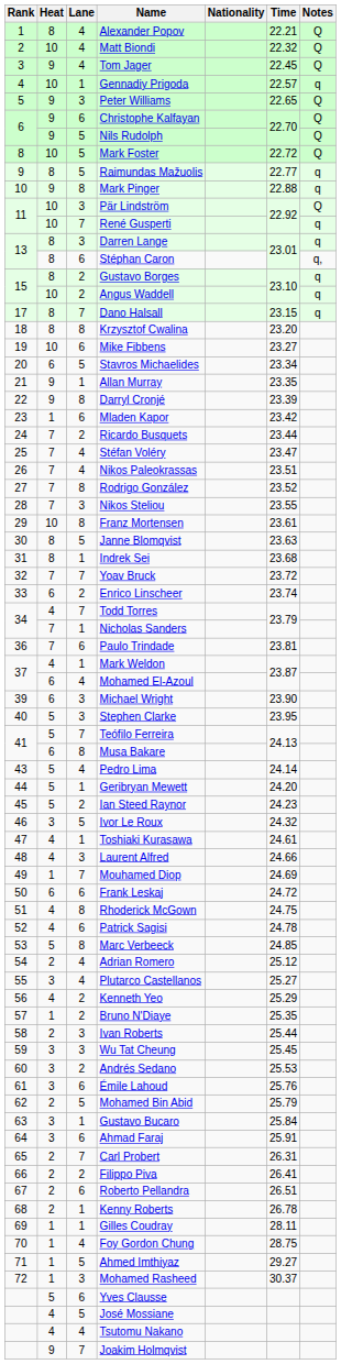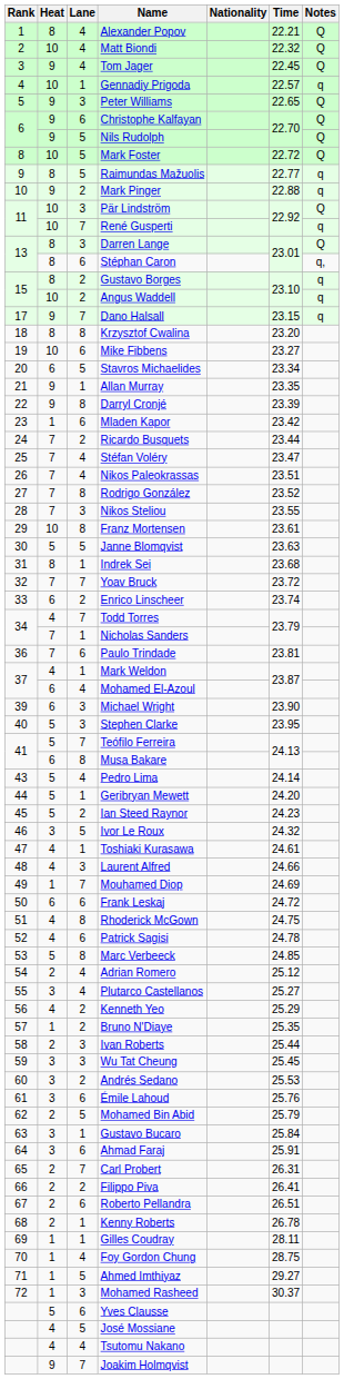 <table class="wikitable sortable" style="text-align:center">
 <tr>
 <th>Rank</th>
 <th>Heat</th>
 <th>Lane</th>
 <th>Name</th>
 <th>Nationality</th>
 <th>Time</th>
 <th>Notes</th>
 </tr>
 <tr bgcolor=#cfc>
 <td>1</td>
 <td>8</td>
 <td>4</td>
 <td align=left><a href='#'>Alexander Popov</a></td>
 <td align=left></td>
 <td>22.21</td>
 <td>Q</td>
 </tr>
 <tr bgcolor=#cfc>
 <td>2</td>
 <td>10</td>
 <td>4</td>
 <td align=left><a href='#'>Matt Biondi</a></td>
 <td align=left></td>
 <td>22.32</td>
 <td>Q</td>
 </tr>
 <tr bgcolor=#cfc>
 <td>3</td>
 <td>9</td>
 <td>4</td>
 <td align=left><a href='#'>Tom Jager</a></td>
 <td align=left></td>
 <td>22.45</td>
 <td>Q</td>
 </tr>
 <tr bgcolor=#cfc>
 <td>4</td>
 <td>10</td>
 <td>1</td>
 <td align=left><a href='#'>Gennadiy Prigoda</a></td>
 <td align=left></td>
 <td>22.57</td>
 <td>q</td>
 </tr>
 <tr bgcolor=#cfc>
 <td>5</td>
 <td>9</td>
 <td>3</td>
 <td align=left><a href='#'>Peter Williams</a></td>
 <td align=left></td>
 <td>22.65</td>
 <td>Q</td>
 </tr>
 <tr bgcolor=#cfc>
 <td rowspan=2>6</td>
 <td>9</td>
 <td>6</td>
 <td align=left><a href='#'>Christophe Kalfayan</a></td>
 <td align=left></td>
 <td rowspan=2>22.70</td>
 <td>Q</td>
 </tr>
 <tr bgcolor=#cfc>
 <td>9</td>
 <td>5</td>
 <td align=left><a href='#'>Nils Rudolph</a></td>
 <td align=left></td>
 <td>Q</td>
 </tr>
 <tr bgcolor=#cfc>
 <td>8</td>
 <td>10</td>
 <td>5</td>
 <td align=left><a href='#'>Mark Foster</a></td>
 <td align=left></td>
 <td>22.72</td>
 <td>Q</td>
 </tr>
 <tr bgcolor=e5ffe5>
 <td>9</td>
 <td>8</td>
 <td>5</td>
 <td align=left><a href='#'>Raimundas Mažuolis</a></td>
 <td align=left></td>
 <td>22.77</td>
 <td>q</td>
 </tr>
 <tr bgcolor=e5ffe5>
 <td>10</td>
 <td>9</td>
-<td>8</td>
+<td>2</td>
 <td align=left><a href='#'>Mark Pinger</a></td>
 <td align=left></td>
 <td>22.88</td>
 <td>q</td>
 </tr>
 <tr bgcolor=e5ffe5>
 <td rowspan=2>11</td>
 <td>10</td>
 <td>3</td>
 <td align=left><a href='#'>Pär Lindström</a></td>
 <td align=left></td>
 <td rowspan=2>22.92</td>
 <td>Q</td>
 </tr>
 <tr bgcolor=e5ffe5>
 <td>10</td>
 <td>7</td>
 <td align=left><a href='#'>René Gusperti</a></td>
 <td align=left></td>
 <td>q</td>
 </tr>
 <tr bgcolor=e5ffe5>
 <td rowspan=2>13</td>
 <td>8</td>
 <td>3</td>
 <td align=left><a href='#'>Darren Lange</a></td>
 <td align=left></td>
 <td rowspan=2>23.01</td>
-<td>q</td>
+<td>Q</td>
 </tr>
 <tr>
 <td>8</td>
 <td>6</td>
 <td align=left><a href='#'>Stéphan Caron</a></td>
 <td align=left></td>
 <td>q, </td>
 </tr>
 <tr bgcolor=e5ffe5>
 <td rowspan=2>15</td>
 <td>8</td>
 <td>2</td>
 <td align=left><a href='#'>Gustavo Borges</a></td>
 <td align=left></td>
 <td rowspan=2>23.10</td>
 <td>q</td>
 </tr>
 <tr bgcolor=e5ffe5>
 <td>10</td>
 <td>2</td>
 <td align=left><a href='#'>Angus Waddell</a></td>
 <td align=left></td>
 <td>q</td>
 </tr>
 <tr bgcolor=e5ffe5>
 <td>17</td>
-<td>8</td>
+<td>9</td>
 <td>7</td>
 <td align=left><a href='#'>Dano Halsall</a></td>
 <td align=left></td>
 <td>23.15</td>
 <td>q</td>
 </tr>
 <tr>
 <td>18</td>
 <td>8</td>
 <td>8</td>
 <td align=left><a href='#'>Krzysztof Cwalina</a></td>
 <td align=left></td>
 <td>23.20</td>
 <td></td>
 </tr>
 <tr>
 <td>19</td>
 <td>10</td>
 <td>6</td>
 <td align=left><a href='#'>Mike Fibbens</a></td>
 <td align=left></td>
 <td>23.27</td>
 <td></td>
 </tr>
 <tr>
 <td>20</td>
 <td>6</td>
 <td>5</td>
 <td align=left><a href='#'>Stavros Michaelides</a></td>
 <td align=left></td>
 <td>23.34</td>
 <td></td>
 </tr>
 <tr>
 <td>21</td>
 <td>9</td>
 <td>1</td>
 <td align=left><a href='#'>Allan Murray</a></td>
 <td align=left></td>
 <td>23.35</td>
 <td></td>
 </tr>
 <tr>
 <td>22</td>
 <td>9</td>
 <td>8</td>
 <td align=left><a href='#'>Darryl Cronjé</a></td>
 <td align=left></td>
 <td>23.39</td>
 <td></td>
 </tr>
 <tr>
 <td>23</td>
 <td>1</td>
 <td>6</td>
 <td align=left><a href='#'>Mladen Kapor</a></td>
 <td align=left></td>
 <td>23.42</td>
 <td></td>
 </tr>
 <tr>
 <td>24</td>
 <td>7</td>
 <td>2</td>
 <td align=left><a href='#'>Ricardo Busquets</a></td>
 <td align=left></td>
 <td>23.44</td>
 <td></td>
 </tr>
 <tr>
 <td>25</td>
 <td>7</td>
 <td>4</td>
 <td align=left><a href='#'>Stéfan Voléry</a></td>
 <td align=left></td>
 <td>23.47</td>
 <td></td>
 </tr>
 <tr>
 <td>26</td>
 <td>7</td>
 <td>4</td>
 <td align=left><a href='#'>Nikos Paleokrassas</a></td>
 <td align=left></td>
 <td>23.51</td>
 <td></td>
 </tr>
 <tr>
 <td>27</td>
 <td>7</td>
 <td>8</td>
 <td align=left><a href='#'>Rodrigo González</a></td>
 <td align=left></td>
 <td>23.52</td>
 <td></td>
 </tr>
 <tr>
 <td>28</td>
 <td>7</td>
 <td>3</td>
 <td align=left><a href='#'>Nikos Steliou</a></td>
 <td align=left></td>
 <td>23.55</td>
 <td></td>
 </tr>
 <tr>
 <td>29</td>
 <td>10</td>
 <td>8</td>
 <td align=left><a href='#'>Franz Mortensen</a></td>
 <td align=left></td>
 <td>23.61</td>
 <td></td>
 </tr>
 <tr>
 <td>30</td>
-<td>8</td>
+<td>5</td>
 <td>5</td>
 <td align=left><a href='#'>Janne Blomqvist</a></td>
 <td align=left></td>
 <td>23.63</td>
 <td></td>
 </tr>
 <tr>
 <td>31</td>
 <td>8</td>
 <td>1</td>
 <td align=left><a href='#'>Indrek Sei</a></td>
 <td align=left></td>
 <td>23.68</td>
 <td></td>
 </tr>
 <tr>
 <td>32</td>
 <td>7</td>
 <td>7</td>
 <td align=left><a href='#'>Yoav Bruck</a></td>
 <td align=left></td>
 <td>23.72</td>
 <td></td>
 </tr>
 <tr>
 <td>33</td>
 <td>6</td>
 <td>2</td>
 <td align=left><a href='#'>Enrico Linscheer</a></td>
 <td align=left></td>
 <td>23.74</td>
 <td></td>
 </tr>
 <tr>
 <td rowspan=2>34</td>
 <td>4</td>
 <td>7</td>
 <td align=left><a href='#'>Todd Torres</a></td>
 <td align=left></td>
 <td rowspan=2>23.79</td>
 <td></td>
 </tr>
 <tr>
 <td>7</td>
 <td>1</td>
 <td align=left><a href='#'>Nicholas Sanders</a></td>
 <td align=left></td>
 <td></td>
 </tr>
 <tr>
 <td>36</td>
 <td>7</td>
 <td>6</td>
 <td align=left><a href='#'>Paulo Trindade</a></td>
 <td align=left></td>
 <td>23.81</td>
 <td></td>
 </tr>
 <tr>
 <td rowspan=2>37</td>
 <td>4</td>
 <td>1</td>
 <td align=left><a href='#'>Mark Weldon</a></td>
 <td align=left></td>
 <td rowspan=2>23.87</td>
 <td></td>
 </tr>
 <tr>
 <td>6</td>
 <td>4</td>
 <td align=left><a href='#'>Mohamed El-Azoul</a></td>
 <td align=left></td>
 <td></td>
 </tr>
 <tr>
 <td>39</td>
 <td>6</td>
 <td>3</td>
 <td align=left><a href='#'>Michael Wright</a></td>
 <td align=left></td>
 <td>23.90</td>
 <td></td>
 </tr>
 <tr>
 <td>40</td>
 <td>5</td>
 <td>3</td>
 <td align=left><a href='#'>Stephen Clarke</a></td>
 <td align=left></td>
 <td>23.95</td>
 <td></td>
 </tr>
 <tr>
 <td rowspan=2>41</td>
 <td>5</td>
 <td>7</td>
 <td align=left><a href='#'>Teófilo Ferreira</a></td>
 <td align=left></td>
 <td rowspan=2>24.13</td>
 <td></td>
 </tr>
 <tr>
 <td>6</td>
 <td>8</td>
 <td align=left><a href='#'>Musa Bakare</a></td>
 <td align=left></td>
 <td></td>
 </tr>
 <tr>
 <td>43</td>
 <td>5</td>
 <td>4</td>
 <td align=left><a href='#'>Pedro Lima</a></td>
 <td align=left></td>
 <td>24.14</td>
 <td></td>
 </tr>
 <tr>
 <td>44</td>
 <td>5</td>
 <td>1</td>
 <td align=left><a href='#'>Geribryan Mewett</a></td>
 <td align=left></td>
 <td>24.20</td>
 <td></td>
 </tr>
 <tr>
 <td>45</td>
 <td>5</td>
 <td>2</td>
 <td align=left><a href='#'>Ian Steed Raynor</a></td>
 <td align=left></td>
 <td>24.23</td>
 <td></td>
 </tr>
 <tr>
 <td>46</td>
 <td>3</td>
 <td>5</td>
 <td align=left><a href='#'>Ivor Le Roux</a></td>
 <td align=left></td>
 <td>24.32</td>
 <td></td>
 </tr>
 <tr>
 <td>47</td>
 <td>4</td>
 <td>1</td>
 <td align=left><a href='#'>Toshiaki Kurasawa</a></td>
 <td align=left></td>
 <td>24.61</td>
 <td></td>
 </tr>
 <tr>
 <td>48</td>
 <td>4</td>
 <td>3</td>
 <td align=left><a href='#'>Laurent Alfred</a></td>
 <td align=left></td>
 <td>24.66</td>
 <td></td>
 </tr>
 <tr>
 <td>49</td>
 <td>1</td>
 <td>7</td>
 <td align=left><a href='#'>Mouhamed Diop</a></td>
 <td align=left></td>
 <td>24.69</td>
 <td></td>
 </tr>
 <tr>
 <td>50</td>
 <td>6</td>
 <td>6</td>
 <td align=left><a href='#'>Frank Leskaj</a></td>
 <td align=left></td>
 <td>24.72</td>
 <td></td>
 </tr>
 <tr>
 <td>51</td>
 <td>4</td>
 <td>8</td>
 <td align=left><a href='#'>Rhoderick McGown</a></td>
 <td align=left></td>
 <td>24.75</td>
 <td></td>
 </tr>
 <tr>
 <td>52</td>
 <td>4</td>
 <td>6</td>
 <td align=left><a href='#'>Patrick Sagisi</a></td>
 <td align=left></td>
 <td>24.78</td>
 <td></td>
 </tr>
 <tr>
 <td>53</td>
 <td>5</td>
 <td>8</td>
 <td align=left><a href='#'>Marc Verbeeck</a></td>
 <td align=left></td>
 <td>24.85</td>
 <td></td>
 </tr>
 <tr>
 <td>54</td>
 <td>2</td>
 <td>4</td>
 <td align=left><a href='#'>Adrian Romero</a></td>
 <td align=left></td>
 <td>25.12</td>
 <td></td>
 </tr>
 <tr>
 <td>55</td>
 <td>3</td>
 <td>4</td>
 <td align=left><a href='#'>Plutarco Castellanos</a></td>
 <td align=left></td>
 <td>25.27</td>
 <td></td>
 </tr>
 <tr>
 <td>56</td>
 <td>4</td>
 <td>2</td>
 <td align=left><a href='#'>Kenneth Yeo</a></td>
 <td align=left></td>
 <td>25.29</td>
 <td></td>
 </tr>
 <tr>
 <td>57</td>
 <td>1</td>
 <td>2</td>
 <td align=left><a href='#'>Bruno N'Diaye</a></td>
 <td align=left></td>
 <td>25.35</td>
 <td></td>
 </tr>
 <tr>
 <td>58</td>
 <td>2</td>
 <td>3</td>
 <td align=left><a href='#'>Ivan Roberts</a></td>
 <td align=left></td>
 <td>25.44</td>
 <td></td>
 </tr>
 <tr>
 <td>59</td>
 <td>3</td>
 <td>3</td>
 <td align=left><a href='#'>Wu Tat Cheung</a></td>
 <td align=left></td>
 <td>25.45</td>
 <td></td>
 </tr>
 <tr>
 <td>60</td>
 <td>3</td>
 <td>2</td>
 <td align=left><a href='#'>Andrés Sedano</a></td>
 <td align=left></td>
 <td>25.53</td>
 <td></td>
 </tr>
 <tr>
 <td>61</td>
 <td>3</td>
 <td>6</td>
 <td align=left><a href='#'>Émile Lahoud</a></td>
 <td align=left></td>
 <td>25.76</td>
 <td></td>
 </tr>
 <tr>
 <td>62</td>
 <td>2</td>
 <td>5</td>
 <td align=left><a href='#'>Mohamed Bin Abid</a></td>
 <td align=left></td>
 <td>25.79</td>
 <td></td>
 </tr>
 <tr>
 <td>63</td>
 <td>3</td>
 <td>1</td>
 <td align=left><a href='#'>Gustavo Bucaro</a></td>
 <td align=left></td>
 <td>25.84</td>
 <td></td>
 </tr>
 <tr>
 <td>64</td>
 <td>3</td>
 <td>6</td>
 <td align=left><a href='#'>Ahmad Faraj</a></td>
 <td align=left></td>
 <td>25.91</td>
 <td></td>
 </tr>
 <tr>
 <td>65</td>
 <td>2</td>
 <td>7</td>
 <td align=left><a href='#'>Carl Probert</a></td>
 <td align=left></td>
 <td>26.31</td>
 <td></td>
 </tr>
 <tr>
 <td>66</td>
 <td>2</td>
 <td>2</td>
 <td align=left><a href='#'>Filippo Piva</a></td>
 <td align=left></td>
 <td>26.41</td>
 <td></td>
 </tr>
 <tr>
 <td>67</td>
 <td>2</td>
 <td>6</td>
 <td align=left><a href='#'>Roberto Pellandra</a></td>
 <td align=left></td>
 <td>26.51</td>
 <td></td>
 </tr>
 <tr>
 <td>68</td>
 <td>2</td>
 <td>1</td>
 <td align=left><a href='#'>Kenny Roberts</a></td>
 <td align=left></td>
 <td>26.78</td>
 <td></td>
 </tr>
 <tr>
 <td>69</td>
 <td>1</td>
 <td>1</td>
 <td align=left><a href='#'>Gilles Coudray</a></td>
 <td align=left></td>
 <td>28.11</td>
 <td></td>
 </tr>
 <tr>
 <td>70</td>
 <td>1</td>
 <td>4</td>
 <td align=left><a href='#'>Foy Gordon Chung</a></td>
 <td align=left></td>
 <td>28.75</td>
 <td></td>
 </tr>
 <tr>
 <td>71</td>
 <td>1</td>
 <td>5</td>
 <td align=left><a href='#'>Ahmed Imthiyaz</a></td>
 <td align=left></td>
 <td>29.27</td>
 <td></td>
 </tr>
 <tr>
 <td>72</td>
 <td>1</td>
 <td>3</td>
 <td align=left><a href='#'>Mohamed Rasheed</a></td>
 <td align=left></td>
 <td>30.37</td>
 <td></td>
 </tr>
 <tr>
 <td></td>
 <td>5</td>
 <td>6</td>
 <td align=left><a href='#'>Yves Clausse</a></td>
 <td align=left></td>
 <td></td>
 <td></td>
 </tr>
 <tr>
 <td></td>
 <td>4</td>
 <td>5</td>
 <td align=left><a href='#'>José Mossiane</a></td>
 <td align=left></td>
 <td></td>
 <td></td>
 </tr>
 <tr>
 <td></td>
 <td>4</td>
 <td>4</td>
 <td align=left><a href='#'>Tsutomu Nakano</a></td>
 <td align=left></td>
 <td></td>
 <td></td>
 </tr>
 <tr>
 <td></td>
 <td>9</td>
 <td>7</td>
 <td align=left><a href='#'>Joakim Holmqvist</a></td>
 <td align=left></td>
 <td></td>
 <td></td>
 </tr>
 </table>
